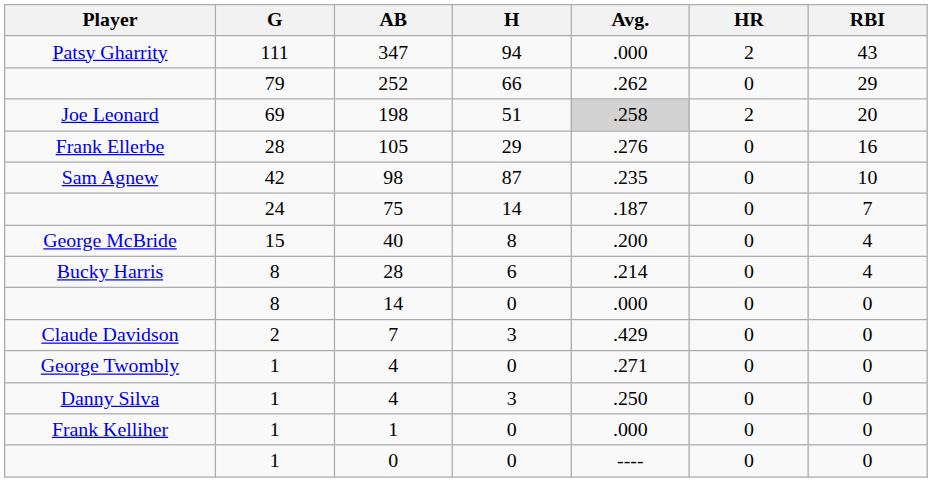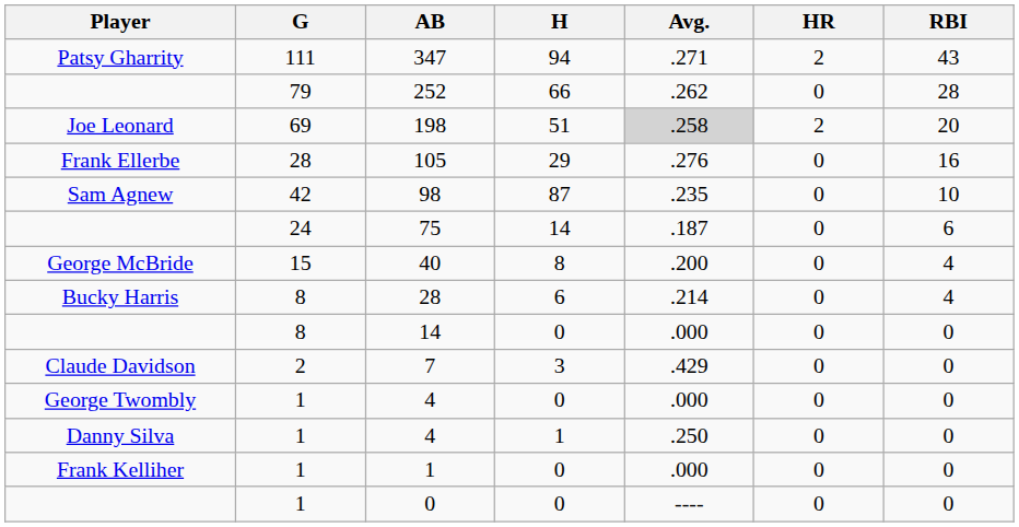 <table class="wikitable sortable">
 <tr>
 <th bgcolor="#DDDDFF" width="16%">Player</th>
 <th bgcolor="#DDDDFF" width="9%">G</th>
 <th bgcolor="#DDDDFF" width="9%">AB</th>
 <th bgcolor="#DDDDFF" width="9%">H</th>
 <th bgcolor="#DDDDFF" width="9%">Avg.</th>
 <th bgcolor="#DDDDFF" width="9%">HR</th>
 <th bgcolor="#DDDDFF" width="9%">RBI</th>
 </tr>
 <tr align="center">
 <td><a href='#'>Patsy Gharrity</a></td>
 <td>111</td>
 <td>347</td>
 <td>94</td>
-<td>.000</td>
+<td>.271</td>
 <td>2</td>
 <td>43</td>
 </tr>
 <tr align=center>
 <td></td>
 <td>79</td>
 <td>252</td>
 <td>66</td>
 <td>.262</td>
 <td>0</td>
-<td>29</td>
+<td>28</td>
 </tr>
 <tr align="center">
 <td><a href='#'>Joe Leonard</a></td>
 <td>69</td>
 <td>198</td>
 <td>51</td>
 <td style="background: lightgrey;">.258</td>
 <td>2</td>
 <td>20</td>
 </tr>
 <tr align=center>
 <td><a href='#'>Frank Ellerbe</a></td>
 <td>28</td>
 <td>105</td>
 <td>29</td>
 <td>.276</td>
 <td>0</td>
 <td>16</td>
 </tr>
 <tr align=center>
 <td><a href='#'>Sam Agnew</a></td>
 <td>42</td>
 <td>98</td>
 <td>87</td>
 <td>.235</td>
 <td>0</td>
 <td>10</td>
 </tr>
 <tr align=center>
 <td></td>
 <td>24</td>
 <td>75</td>
 <td>14</td>
 <td>.187</td>
 <td>0</td>
-<td>7</td>
+<td>6</td>
 </tr>
 <tr align="center">
 <td><a href='#'>George McBride</a></td>
 <td>15</td>
 <td>40</td>
 <td>8</td>
 <td>.200</td>
 <td>0</td>
 <td>4</td>
 </tr>
 <tr align=center>
 <td><a href='#'>Bucky Harris</a></td>
 <td>8</td>
 <td>28</td>
 <td>6</td>
 <td>.214</td>
 <td>0</td>
 <td>4</td>
 </tr>
 <tr align=center>
 <td></td>
 <td>8</td>
 <td>14</td>
 <td>0</td>
 <td>.000</td>
 <td>0</td>
 <td>0</td>
 </tr>
 <tr align="center">
 <td><a href='#'>Claude Davidson</a></td>
 <td>2</td>
 <td>7</td>
 <td>3</td>
 <td>.429</td>
 <td>0</td>
 <td>0</td>
 </tr>
 <tr align=center>
 <td><a href='#'>George Twombly</a></td>
 <td>1</td>
 <td>4</td>
 <td>0</td>
-<td>.271</td>
+<td>.000</td>
 <td>0</td>
 <td>0</td>
 </tr>
 <tr align=center>
 <td><a href='#'>Danny Silva</a></td>
 <td>1</td>
 <td>4</td>
-<td>3</td>
+<td>1</td>
 <td>.250</td>
 <td>0</td>
 <td>0</td>
 </tr>
 <tr align=center>
 <td><a href='#'>Frank Kelliher</a></td>
 <td>1</td>
 <td>1</td>
 <td>0</td>
 <td>.000</td>
 <td>0</td>
 <td>0</td>
 </tr>
 <tr align=center>
 <td></td>
 <td>1</td>
 <td>0</td>
 <td>0</td>
 <td>----</td>
 <td>0</td>
 <td>0</td>
 </tr>
 </table>
